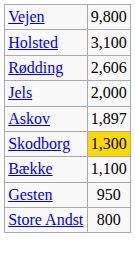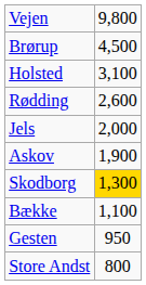 <table class="wikitable" style="margin-right:1em">
 <tr>
 <td><a href='#'>Vejen</a></td>
 <td align="center">9,800</td>
+</tr>
+<tr>
+<td><a href='#'>Brørup</a></td>
+<td align="center">4,500</td>
 </tr>
 <tr>
 <td><a href='#'>Holsted</a></td>
 <td align="center">3,100</td>
 </tr>
 <tr>
 <td><a href='#'>Rødding</a></td>
-<td align="center">2,606</td>
+<td align="center">2,600</td>
 </tr>
 <tr>
 <td><a href='#'>Jels</a></td>
 <td align="center">2,000</td>
 </tr>
 <tr>
 <td><a href='#'>Askov</a></td>
-<td align="center">1,897</td>
+<td align="center">1,900</td>
 </tr>
 <tr>
 <td><a href='#'>Skodborg</a></td>
 <td align="center" style="background: gold;">1,300</td>
 </tr>
 <tr>
 <td><a href='#'>Bække</a></td>
 <td align="center">1,100</td>
 </tr>
 <tr>
 <td><a href='#'>Gesten</a></td>
 <td align="center">950</td>
 </tr>
 <tr>
 <td><a href='#'>Store Andst</a></td>
 <td align="center">800</td>
 </tr>
 </table>
